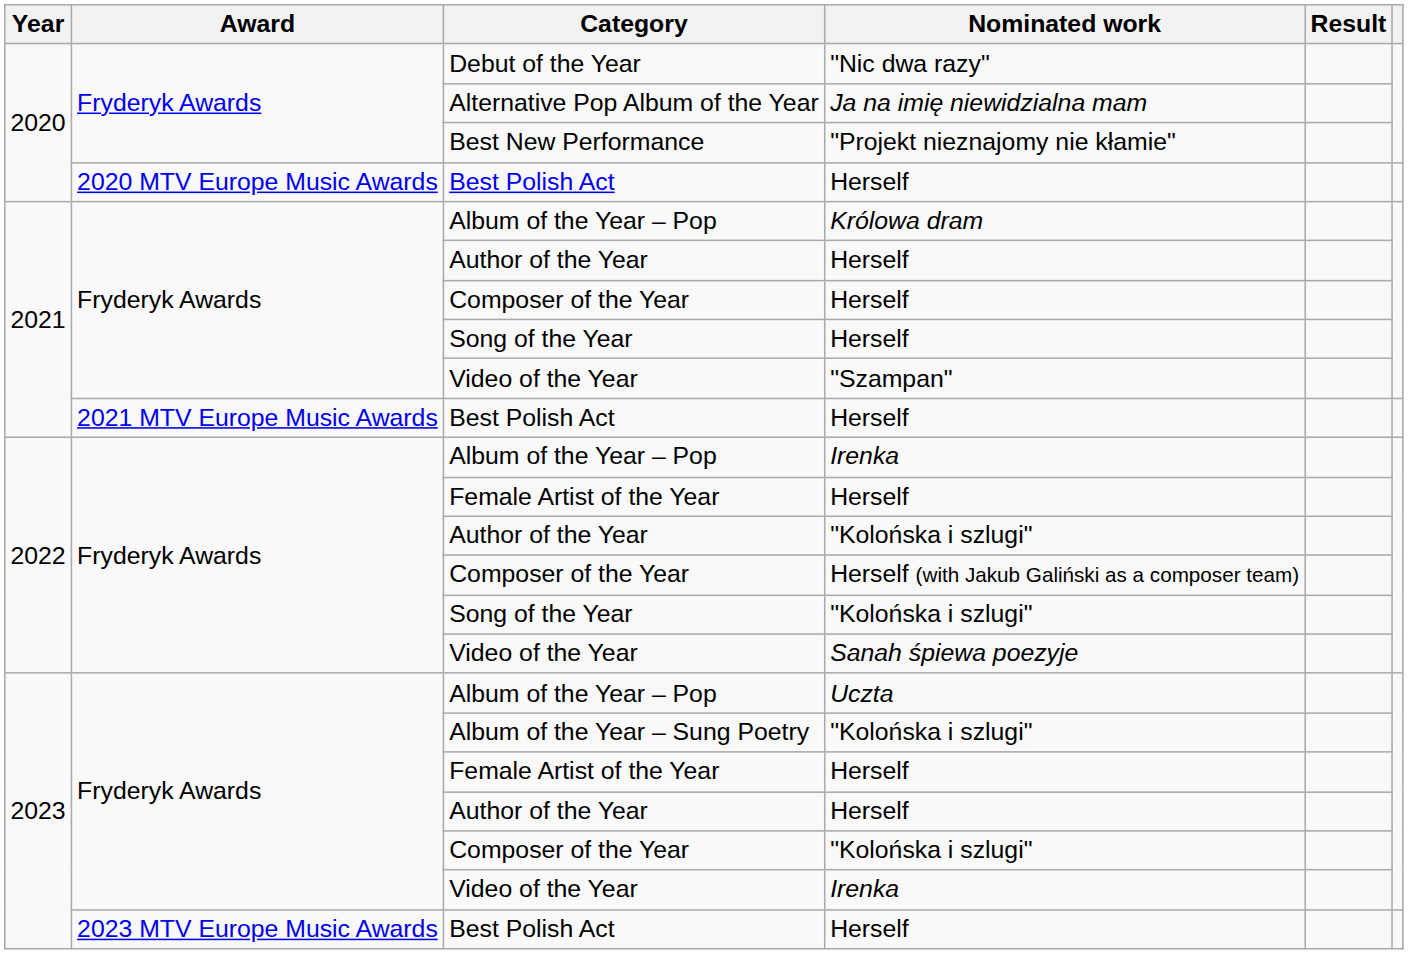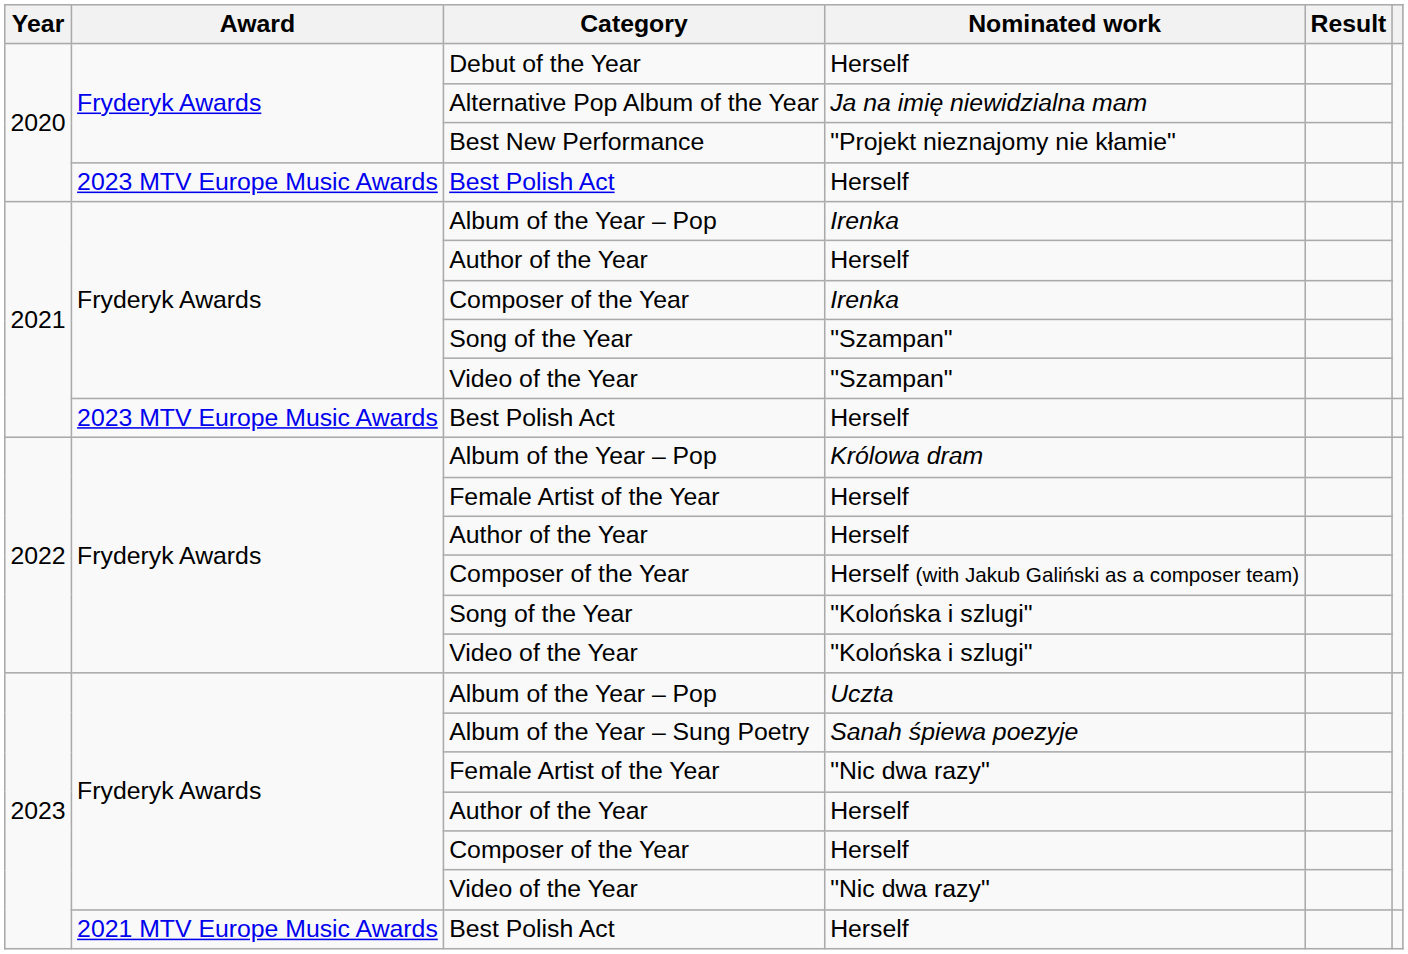 <table class="wikitable sortable">
 <tr>
 <th>Year</th>
 <th>Award</th>
 <th>Category</th>
 <th>Nominated work</th>
 <th>Result</th>
 <th class="unsortable"></th>
 </tr>
 <tr>
 <td rowspan=4>2020</td>
 <td rowspan=3><a href='#'>Fryderyk Awards</a></td>
 <td>Debut of the Year</td>
-<td>"Nic dwa razy"</td>
+<td>Herself</td>
 <td></td>
 <td rowspan=3 style="text-align:center;"></td>
 </tr>
 <tr>
 <td>Alternative Pop Album of the Year</td>
 <td><em>Ja na imię niewidzialna mam</em></td>
 <td></td>
 </tr>
 <tr>
 <td>Best New Performance</td>
 <td>"Projekt nieznajomy nie kłamie"</td>
 <td></td>
 </tr>
 <tr>
-<td><a href='#'>2020 MTV Europe Music Awards</a></td>
+<td><a href='#'>2023 MTV Europe Music Awards</a></td>
 <td><a href='#'>Best Polish Act</a></td>
 <td>Herself</td>
 <td></td>
 <td style="text-align:center;"></td>
 </tr>
 <tr>
 <td rowspan=6>2021</td>
 <td rowspan=5>Fryderyk Awards</td>
 <td>Album of the Year – Pop</td>
-<td><em>Królowa dram</em></td>
+<td><em>Irenka</em></td>
 <td></td>
 <td rowspan=5 style="text-align:center;"></td>
 </tr>
 <tr>
 <td>Author of the Year</td>
 <td>Herself</td>
 <td></td>
 </tr>
 <tr>
 <td>Composer of the Year</td>
-<td>Herself</td>
+<td><em>Irenka</em></td>
 <td></td>
 </tr>
 <tr>
 <td>Song of the Year</td>
-<td>Herself</td>
+<td>"Szampan"</td>
 <td></td>
 </tr>
 <tr>
 <td>Video of the Year</td>
 <td>"Szampan"</td>
 <td></td>
 </tr>
 <tr>
-<td><a href='#'>2021 MTV Europe Music Awards</a></td>
+<td><a href='#'>2023 MTV Europe Music Awards</a></td>
 <td>Best Polish Act</td>
 <td>Herself</td>
 <td></td>
 <td style="text-align:center;"></td>
 </tr>
 <tr>
 <td rowspan="6">2022</td>
 <td rowspan="6">Fryderyk Awards</td>
 <td>Album of the Year – Pop</td>
-<td><em>Irenka</em></td>
+<td><em>Królowa dram</em></td>
 <td></td>
 <td rowspan=6 style="text-align:center;"></td>
 </tr>
 <tr>
 <td>Female Artist of the Year</td>
 <td>Herself</td>
 <td></td>
 </tr>
 <tr>
 <td>Author of the Year</td>
-<td>"Kolońska i szlugi"</td>
+<td>Herself</td>
 <td></td>
 </tr>
 <tr>
 <td>Composer of the Year</td>
 <td>Herself <small>(with Jakub Galiński as a composer team)</small></td>
 <td></td>
 </tr>
 <tr>
 <td>Song of the Year</td>
 <td>"Kolońska i szlugi"</td>
 <td></td>
 </tr>
 <tr>
 <td>Video of the Year</td>
-<td><em>Sanah śpiewa poezyje</em></td>
+<td>"Kolońska i szlugi"</td>
 <td></td>
 </tr>
 <tr>
 <td rowspan="7">2023</td>
 <td rowspan="6">Fryderyk Awards</td>
 <td>Album of the Year – Pop</td>
 <td><em>Uczta</em></td>
 <td></td>
 <td rowspan=6 style="text-align:center;"></td>
 </tr>
 <tr>
 <td>Album of the Year – Sung Poetry</td>
-<td>"Kolońska i szlugi"</td>
+<td><em>Sanah śpiewa poezyje</em></td>
 <td></td>
 </tr>
 <tr>
 <td>Female Artist of the Year</td>
-<td>Herself</td>
+<td>"Nic dwa razy"</td>
 <td></td>
 </tr>
 <tr>
 <td>Author of the Year</td>
 <td>Herself</td>
 <td></td>
 </tr>
 <tr>
 <td>Composer of the Year</td>
-<td>"Kolońska i szlugi"</td>
+<td>Herself</td>
 <td></td>
 </tr>
 <tr>
 <td>Video of the Year</td>
-<td><em>Irenka</em></td>
+<td>"Nic dwa razy"</td>
 <td></td>
 </tr>
 <tr>
-<td><a href='#'>2023 MTV Europe Music Awards</a></td>
+<td><a href='#'>2021 MTV Europe Music Awards</a></td>
 <td>Best Polish Act</td>
 <td>Herself</td>
 <td></td>
 <td style="text-align:center;"></td>
 </tr>
 </table>
